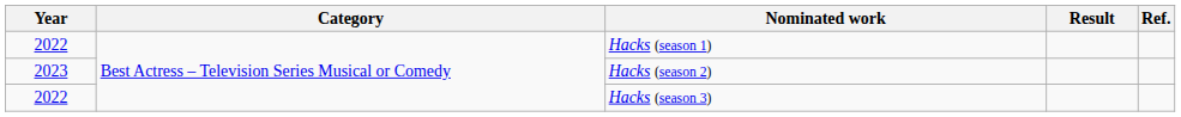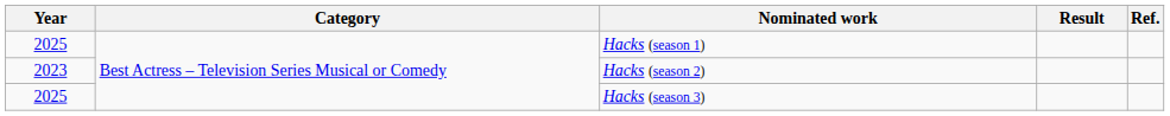 <table class=wikitable>
 <tr>
 <th scope="col" style="width:5em;">Year</th>
 <th scope="col" style="width:30em;">Category</th>
 <th scope="col" style="width:26em;">Nominated work</th>
 <th scope="col" style="width:5em;">Result</th>
 <th>Ref.</th>
 </tr>
 <tr>
-<td style="text-align:center;"><a href='#'>2022</a></td>
+<td style="text-align:center;"><a href='#'>2025</a></td>
 <td rowspan=3><a href='#'>Best Actress – Television Series Musical or Comedy</a></td>
 <td><em><a href='#'>Hacks</a></em> <small> (<a href='#'>season 1</a>) </small></td>
 <td></td>
 <td style="text-align:center;"></td>
 </tr>
 <tr>
 <td style="text-align:center;"><a href='#'>2023</a></td>
 <td><em><a href='#'>Hacks</a></em> <small> (<a href='#'>season 2</a>) </small></td>
 <td></td>
 <td style="text-align:center;"></td>
 </tr>
 <tr>
-<td style="text-align:center;"><a href='#'>2022</a></td>
+<td style="text-align:center;"><a href='#'>2025</a></td>
 <td><em><a href='#'>Hacks</a></em> <small> (<a href='#'>season 3</a>) </small></td>
 <td></td>
 <td style="text-align:center;"></td>
 </tr>
 </table>
